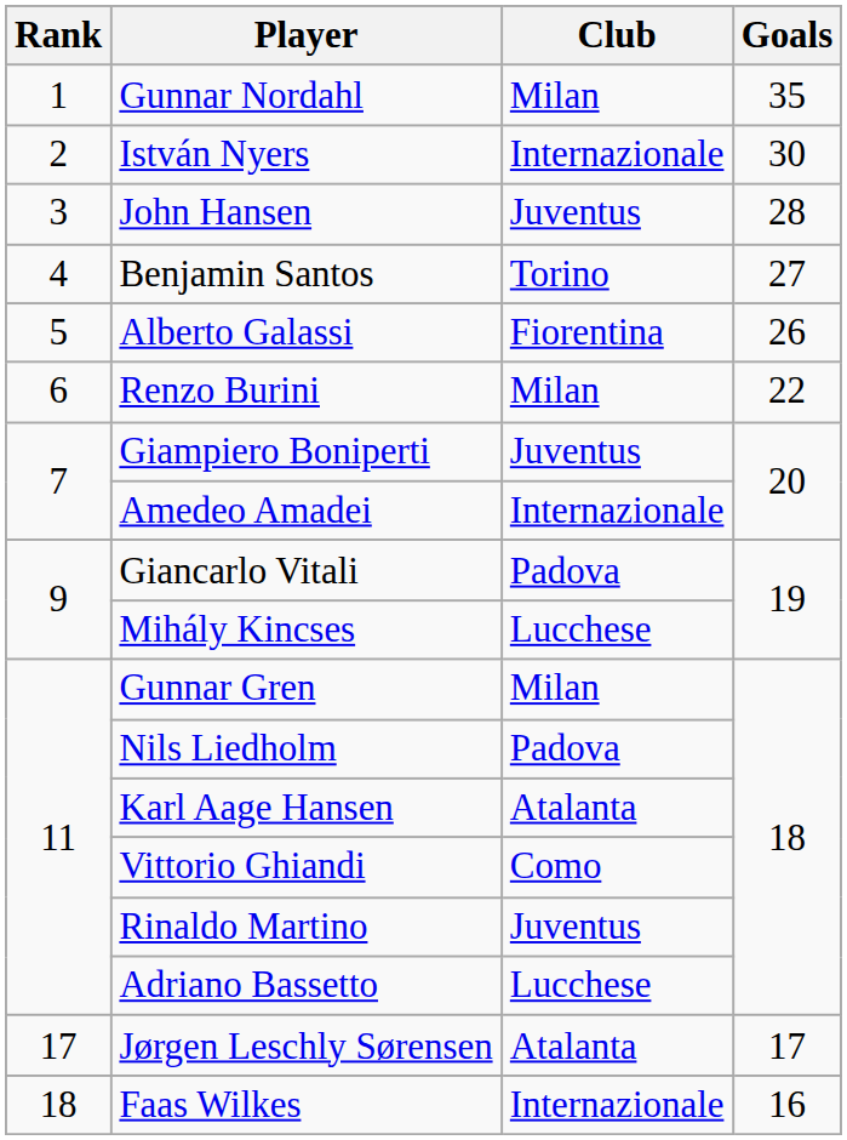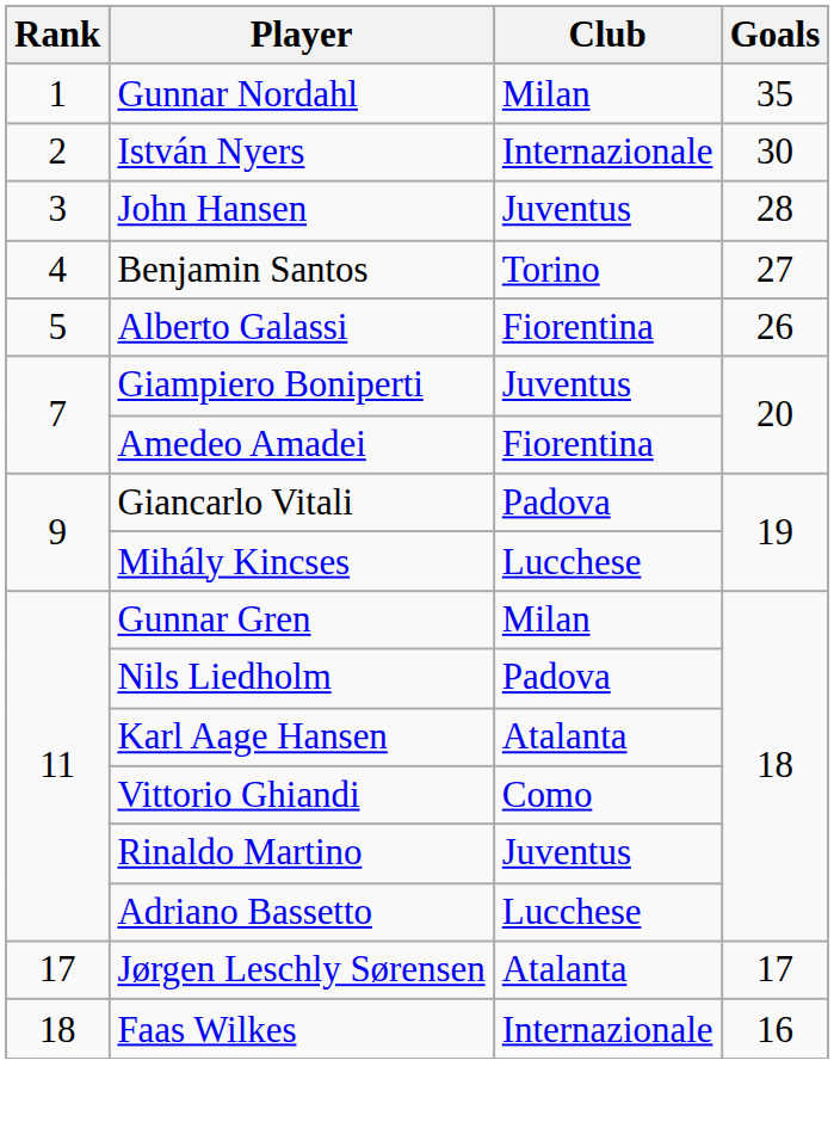 <table class="wikitable" style="text-align:center">
 <tr>
 <th>Rank</th>
 <th>Player</th>
 <th>Club</th>
 <th>Goals</th>
 </tr>
 <tr>
 <td>1</td>
 <td align="left"> <a href='#'>Gunnar Nordahl</a></td>
 <td align="left"><a href='#'>Milan</a></td>
 <td>35</td>
 </tr>
 <tr>
 <td>2</td>
 <td align="left"> <a href='#'>István Nyers</a></td>
 <td align="left"><a href='#'>Internazionale</a></td>
 <td>30</td>
 </tr>
 <tr>
 <td>3</td>
 <td align="left"> <a href='#'>John Hansen</a></td>
 <td align="left"><a href='#'>Juventus</a></td>
 <td>28</td>
 </tr>
 <tr>
 <td>4</td>
 <td align="left"> Benjamin Santos</td>
 <td align="left"><a href='#'>Torino</a></td>
 <td>27</td>
 </tr>
 <tr>
 <td>5</td>
 <td align="left"> <a href='#'>Alberto Galassi</a></td>
 <td align="left"><a href='#'>Fiorentina</a></td>
 <td>26</td>
 </tr>
 <tr>
-<td>6</td>
-<td align="left"> <a href='#'>Renzo Burini</a></td>
-<td align="left"><a href='#'>Milan</a></td>
-<td>22</td>
-</tr>
-<tr>
 <td rowspan="2">7</td>
 <td align="left"> <a href='#'>Giampiero Boniperti</a></td>
 <td align="left"><a href='#'>Juventus</a></td>
 <td rowspan="2">20</td>
 </tr>
 <tr>
 <td align="left"> <a href='#'>Amedeo Amadei</a></td>
-<td align="left"><a href='#'>Internazionale</a></td>
+<td align="left"><a href='#'>Fiorentina</a></td>
 </tr>
 <tr>
 <td rowspan="2">9</td>
 <td align="left"> Giancarlo Vitali</td>
 <td align="left"><a href='#'>Padova</a></td>
 <td rowspan="2">19</td>
 </tr>
 <tr>
 <td align="left"> <a href='#'>Mihály Kincses</a></td>
 <td align="left"><a href='#'>Lucchese</a></td>
 </tr>
 <tr>
 <td rowspan="6">11</td>
 <td align="left"> <a href='#'>Gunnar Gren</a></td>
 <td align="left"><a href='#'>Milan</a></td>
 <td rowspan="6">18</td>
 </tr>
 <tr>
 <td align="left"> <a href='#'>Nils Liedholm</a></td>
 <td align="left"><a href='#'>Padova</a></td>
 </tr>
 <tr>
 <td align="left"> <a href='#'>Karl Aage Hansen</a></td>
 <td align="left"><a href='#'>Atalanta</a></td>
 </tr>
 <tr>
 <td align="left"> <a href='#'>Vittorio Ghiandi</a></td>
 <td align="left"><a href='#'>Como</a></td>
 </tr>
 <tr>
 <td align="left">  <a href='#'>Rinaldo Martino</a></td>
 <td align="left"><a href='#'>Juventus</a></td>
 </tr>
 <tr>
 <td align="left"> <a href='#'>Adriano Bassetto</a></td>
 <td align="left"><a href='#'>Lucchese</a></td>
 </tr>
 <tr>
 <td>17</td>
 <td align="left"> <a href='#'>Jørgen Leschly Sørensen</a></td>
 <td align="left"><a href='#'>Atalanta</a></td>
 <td>17</td>
 </tr>
 <tr>
 <td>18</td>
 <td align="left"> <a href='#'>Faas Wilkes</a></td>
 <td align="left"><a href='#'>Internazionale</a></td>
 <td>16</td>
 </tr>
 </table>
